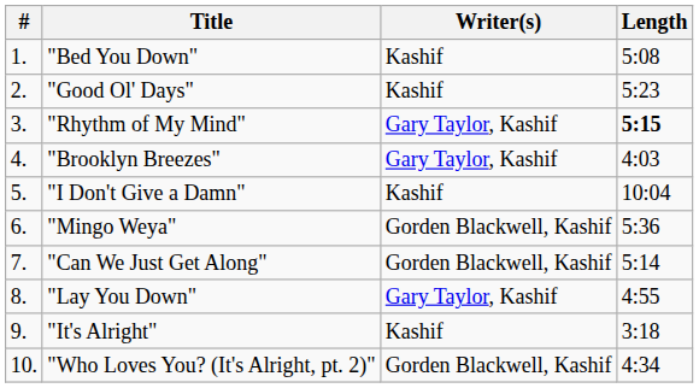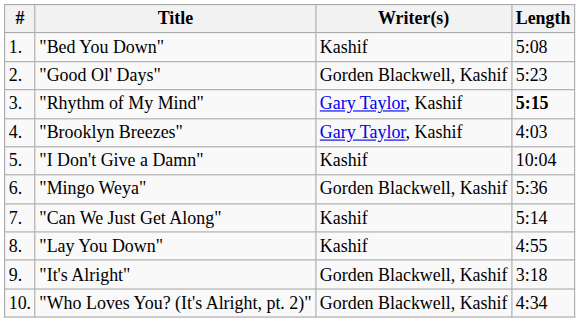 <table class="wikitable">
 <tr>
 <th>#</th>
 <th>Title</th>
 <th>Writer(s)</th>
 <th>Length</th>
 </tr>
 <tr>
 <td>1.</td>
 <td>"Bed You Down"</td>
 <td>Kashif</td>
 <td>5:08</td>
 </tr>
 <tr>
 <td>2.</td>
 <td>"Good Ol' Days"</td>
-<td>Kashif</td>
+<td>Gorden Blackwell, Kashif</td>
 <td>5:23</td>
 </tr>
 <tr>
 <td>3.</td>
 <td>"Rhythm of My Mind"</td>
 <td><a href='#'>Gary Taylor</a>, Kashif</td>
 <td><strong>5:15</strong></td>
 </tr>
 <tr>
 <td>4.</td>
 <td>"Brooklyn Breezes"</td>
 <td><a href='#'>Gary Taylor</a>, Kashif</td>
 <td>4:03</td>
 </tr>
 <tr>
 <td>5.</td>
 <td>"I Don't Give a Damn"</td>
 <td>Kashif</td>
 <td>10:04</td>
 </tr>
 <tr>
 <td>6.</td>
 <td>"Mingo Weya"</td>
 <td>Gorden Blackwell, Kashif</td>
 <td>5:36</td>
 </tr>
 <tr>
 <td>7.</td>
 <td>"Can We Just Get Along"</td>
-<td>Gorden Blackwell, Kashif</td>
+<td>Kashif</td>
 <td>5:14</td>
 </tr>
 <tr>
 <td>8.</td>
 <td>"Lay You Down"</td>
-<td><a href='#'>Gary Taylor</a>, Kashif</td>
+<td>Kashif</td>
 <td>4:55</td>
 </tr>
 <tr>
 <td>9.</td>
 <td>"It's Alright"</td>
-<td>Kashif</td>
+<td>Gorden Blackwell, Kashif</td>
 <td>3:18</td>
 </tr>
 <tr>
 <td>10.</td>
 <td>"Who Loves You? (It's Alright, pt. 2)"</td>
 <td>Gorden Blackwell, Kashif</td>
 <td>4:34</td>
 </tr>
 </table>
